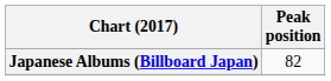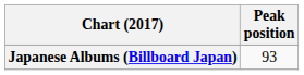 <table class="wikitable sortable plainrowheaders" style="text-align:center">
 <tr>
 <th scope="col">Chart (2017)</th>
 <th scope="col">Peak<br>position</th>
 </tr>
 <tr>
 </tr>
 <tr>
 </tr>
 <tr>
 </tr>
 <tr>
 </tr>
 <tr>
 </tr>
 <tr>
 </tr>
 <tr>
 <th scope="row">Japanese Albums (<a href='#'>Billboard Japan</a>)</th>
-<td>82</td>
+<td>93</td>
 </tr>
 <tr>
 </tr>
 <tr>
 </tr>
 <tr>
 </tr>
 <tr>
 </tr>
 <tr>
 </tr>
 </table>
